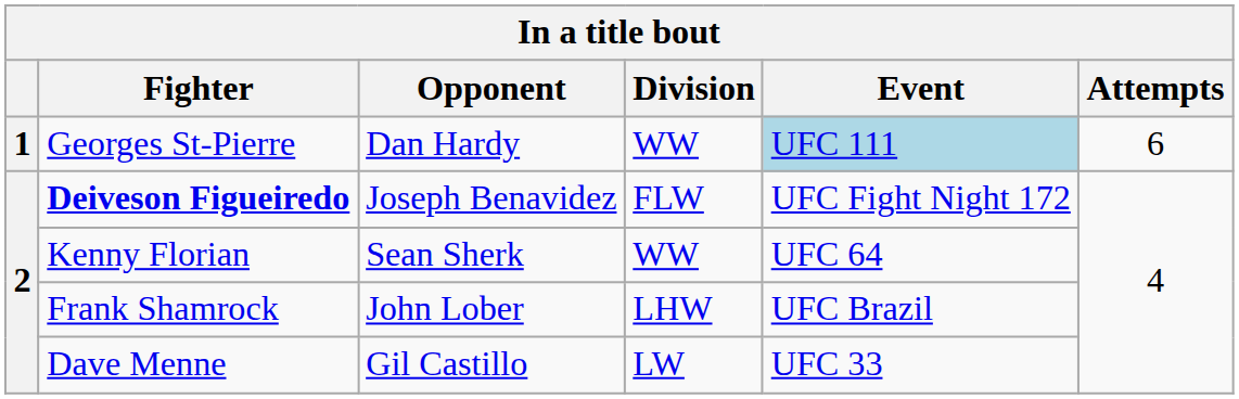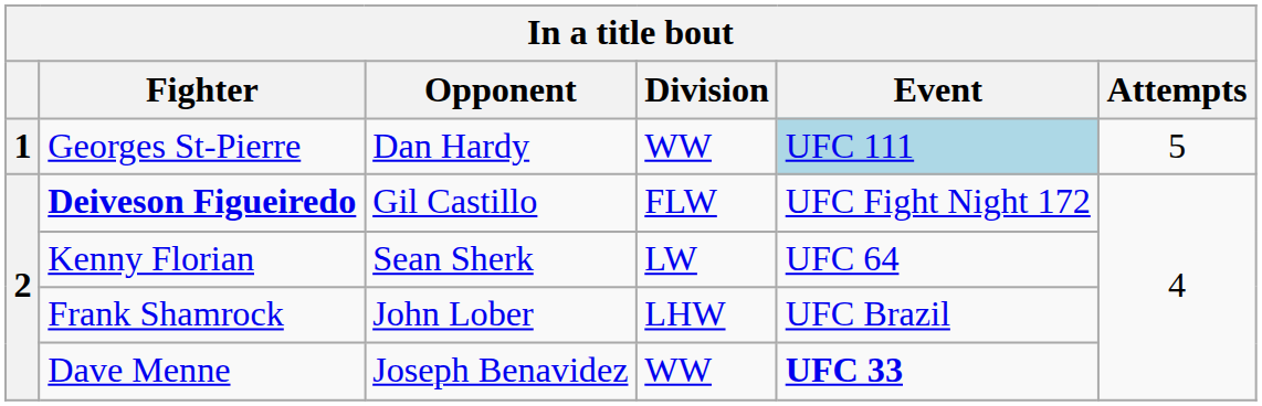 <table class=wikitable>
 <tr>
 <th colspan=6>In a title bout</th>
 </tr>
 <tr>
 <th></th>
 <th>Fighter</th>
 <th>Opponent</th>
 <th>Division</th>
 <th>Event</th>
 <th>Attempts</th>
 </tr>
 <tr>
 <th>1</th>
 <td> <a href='#'>Georges St-Pierre</a></td>
 <td><a href='#'>Dan Hardy</a></td>
 <td><a href='#'>WW</a></td>
 <td style="background: lightblue;"><a href='#'>UFC 111</a></td>
-<td align=center>6</td>
+<td align=center>5</td>
 </tr>
 <tr>
 <th rowspan=4>2</th>
 <td> <strong><a href='#'>Deiveson Figueiredo</a></strong></td>
-<td><a href='#'>Joseph Benavidez</a></td>
+<td><a href='#'>Gil Castillo</a></td>
 <td><a href='#'>FLW</a></td>
 <td><a href='#'>UFC Fight Night 172</a></td>
 <td rowspan=4 align=center>4</td>
 </tr>
 <tr>
 <td> <a href='#'>Kenny Florian</a></td>
 <td><a href='#'>Sean Sherk</a></td>
-<td><a href='#'>WW</a></td>
+<td><a href='#'>LW</a></td>
 <td><a href='#'>UFC 64</a></td>
 </tr>
 <tr>
 <td> <a href='#'>Frank Shamrock</a></td>
 <td><a href='#'>John Lober</a></td>
 <td><a href='#'>LHW</a></td>
 <td><a href='#'>UFC Brazil</a></td>
 </tr>
 <tr>
 <td> <a href='#'>Dave Menne</a></td>
-<td><a href='#'>Gil Castillo</a></td>
-<td><a href='#'>LW</a></td>
-<td><a href='#'>UFC 33</a></td>
+<td><a href='#'>Joseph Benavidez</a></td>
+<td><a href='#'>WW</a></td>
+<td><strong><a href='#'>UFC 33</a></strong></td>
 </tr>
 </table>
